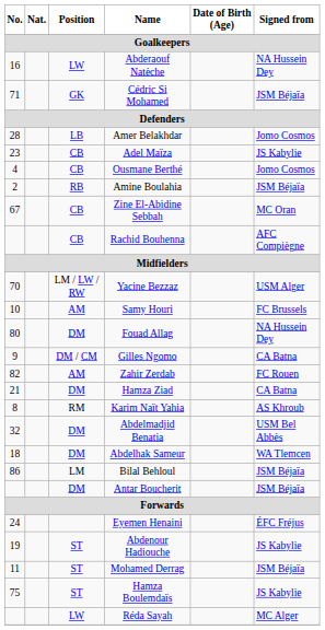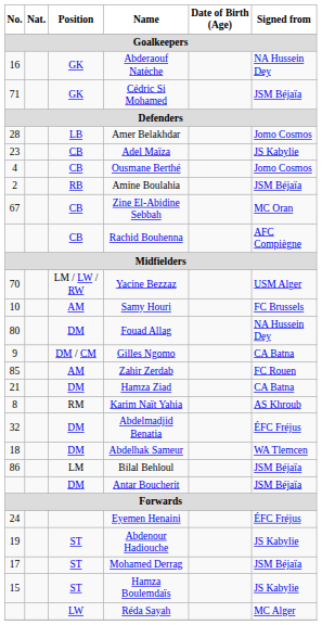 <table class="wikitable" style="text-align:center; font-size:90%; width:70%">
 <tr>
 <th style="background:white; color:black; text-align:center;">No.</th>
 <th style="background:white; color:black; text-align:center;">Nat.</th>
 <th style="background:white; color:black; text-align:center;">Position</th>
 <th style="background:white; color:black; text-align:center;">Name</th>
 <th style="background:white; color:black; text-align:center;">Date of Birth (Age)</th>
 <th style="background:white; color:black; text-align:center;">Signed from</th>
 </tr>
 <tr>
 <th colspan=10 style="background:#DCDCDC; text-align:center;">Goalkeepers</th>
 </tr>
 <tr>
 <td>16</td>
 <td></td>
-<td><a href='#'>LW</a></td>
+<td><a href='#'>GK</a></td>
 <td><a href='#'>Abderaouf Natèche</a></td>
 <td></td>
 <td style="text-align:left"> <a href='#'>NA Hussein Dey</a></td>
 </tr>
 <tr>
 <td>71</td>
 <td></td>
 <td><a href='#'>GK</a></td>
 <td><a href='#'>Cédric Si Mohamed</a></td>
 <td></td>
 <td style="text-align:left"> <a href='#'>JSM Béjaïa</a></td>
 </tr>
 <tr>
 <th colspan=10 style="background:#DCDCDC; text-align:center;">Defenders</th>
 </tr>
 <tr>
 <td>28</td>
 <td></td>
 <td><a href='#'>LB</a></td>
 <td>Amer Belakhdar</td>
 <td></td>
 <td style="text-align:left"> <a href='#'>Jomo Cosmos</a></td>
 </tr>
 <tr>
 <td>23</td>
 <td></td>
 <td><a href='#'>CB</a></td>
 <td><a href='#'>Adel Maïza</a></td>
 <td></td>
 <td style="text-align:left"> <a href='#'>JS Kabylie</a></td>
 </tr>
 <tr>
 <td>4</td>
 <td></td>
 <td><a href='#'>CB</a></td>
 <td><a href='#'>Ousmane Berthé</a></td>
 <td></td>
 <td style="text-align:left"> <a href='#'>Jomo Cosmos</a></td>
 </tr>
 <tr>
 <td>2</td>
 <td></td>
 <td><a href='#'>RB</a></td>
 <td>Amine Boulahia</td>
 <td></td>
 <td style="text-align:left"> <a href='#'>JSM Béjaïa</a></td>
 </tr>
 <tr>
 <td>67</td>
 <td></td>
 <td><a href='#'>CB</a></td>
 <td><a href='#'>Zine El-Abidine Sebbah</a></td>
 <td></td>
 <td style="text-align:left"> <a href='#'>MC Oran</a></td>
 </tr>
 <tr>
 <td></td>
 <td></td>
 <td><a href='#'>CB</a></td>
 <td><a href='#'>Rachid Bouhenna</a></td>
 <td></td>
 <td style="text-align:left"> <a href='#'>AFC Compiègne</a></td>
 </tr>
 <tr>
 <th colspan=10 style="background:#DCDCDC; text-align:center;">Midfielders</th>
 </tr>
 <tr>
 <td>70</td>
 <td></td>
 <td>LM / <a href='#'>LW</a> / <a href='#'>RW</a></td>
 <td><a href='#'>Yacine Bezzaz</a></td>
 <td></td>
 <td style="text-align:left"> <a href='#'>USM Alger</a></td>
 </tr>
 <tr>
 <td>10</td>
 <td></td>
 <td><a href='#'>AM</a></td>
 <td><a href='#'>Samy Houri</a></td>
 <td></td>
 <td style="text-align:left"> <a href='#'>FC Brussels</a></td>
 </tr>
 <tr>
 <td>80</td>
 <td></td>
 <td><a href='#'>DM</a></td>
 <td><a href='#'>Fouad Allag</a></td>
 <td></td>
 <td style="text-align:left"> <a href='#'>NA Hussein Dey</a></td>
 </tr>
 <tr>
 <td>9</td>
 <td></td>
 <td><a href='#'>DM</a> / <a href='#'>CM</a></td>
 <td><a href='#'>Gilles Ngomo</a></td>
 <td></td>
 <td style="text-align:left"> <a href='#'>CA Batna</a></td>
 </tr>
 <tr>
-<td>82</td>
+<td>85</td>
 <td></td>
 <td><a href='#'>AM</a></td>
 <td><a href='#'>Zahir Zerdab</a></td>
 <td></td>
 <td style="text-align:left"> <a href='#'>FC Rouen</a></td>
 </tr>
 <tr>
 <td>21</td>
 <td></td>
 <td><a href='#'>DM</a></td>
 <td><a href='#'>Hamza Ziad</a></td>
 <td></td>
 <td style="text-align:left"> <a href='#'>CA Batna</a></td>
 </tr>
 <tr>
 <td>8</td>
 <td></td>
 <td>RM</td>
 <td><a href='#'>Karim Naït Yahia</a></td>
 <td></td>
 <td style="text-align:left"> <a href='#'>AS Khroub</a></td>
 </tr>
 <tr>
 <td>32</td>
 <td></td>
 <td><a href='#'>DM</a></td>
 <td><a href='#'>Abdelmadjid Benatia</a></td>
 <td></td>
-<td style="text-align:left"> <a href='#'>USM Bel Abbès</a></td>
+<td style="text-align:left"> <a href='#'>ÉFC Fréjus</a></td>
 </tr>
 <tr>
 <td>18</td>
 <td></td>
 <td><a href='#'>DM</a></td>
 <td><a href='#'>Abdelhak Sameur</a></td>
 <td></td>
 <td style="text-align:left"> <a href='#'>WA Tlemcen</a></td>
 </tr>
 <tr>
 <td>86</td>
 <td></td>
 <td>LM</td>
 <td>Bilal Behloul</td>
 <td></td>
 <td style="text-align:left"> <a href='#'>JSM Béjaïa</a></td>
 </tr>
 <tr>
 <td></td>
 <td></td>
 <td><a href='#'>DM</a></td>
 <td><a href='#'>Antar Boucherit</a></td>
 <td></td>
 <td style="text-align:left"> <a href='#'>JSM Béjaïa</a></td>
 </tr>
 <tr>
 <th colspan=10 style="background:#DCDCDC; text-align:center;">Forwards</th>
 </tr>
 <tr>
 <td>24</td>
 <td></td>
 <td></td>
 <td><a href='#'>Eyemen Henaini</a></td>
 <td></td>
 <td style="text-align:left"> <a href='#'>ÉFC Fréjus</a></td>
 </tr>
 <tr>
 <td>19</td>
 <td></td>
 <td><a href='#'>ST</a></td>
 <td><a href='#'>Abdenour Hadiouche</a></td>
 <td></td>
 <td style="text-align:left"> <a href='#'>JS Kabylie</a></td>
 </tr>
 <tr>
-<td>11</td>
+<td>17</td>
 <td></td>
 <td><a href='#'>ST</a></td>
 <td><a href='#'>Mohamed Derrag</a></td>
 <td></td>
 <td style="text-align:left"> <a href='#'>JSM Béjaïa</a></td>
 </tr>
 <tr>
-<td>75</td>
+<td>15</td>
 <td></td>
 <td><a href='#'>ST</a></td>
 <td><a href='#'>Hamza Boulemdaïs</a></td>
 <td></td>
 <td style="text-align:left"> <a href='#'>JS Kabylie</a></td>
 </tr>
 <tr>
 <td></td>
 <td></td>
 <td><a href='#'>LW</a></td>
 <td><a href='#'>Réda Sayah</a></td>
 <td></td>
 <td style="text-align:left"> <a href='#'>MC Alger</a></td>
 </tr>
 <tr>
 </tr>
 </table>
